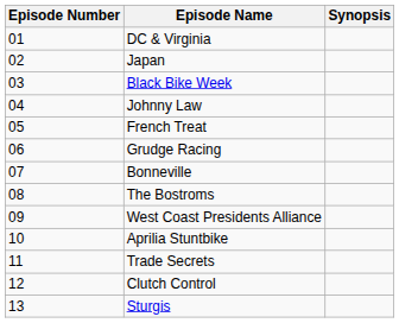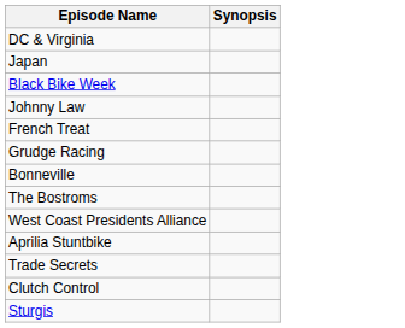 <table class="wikitable" border="1">
 <tr>
-<th>Episode Number</th>
 <th>Episode Name</th>
 <th>Synopsis</th>
 </tr>
 <tr>
-<td>01</td>
 <td>DC & Virginia</td>
 <td></td>
 </tr>
 <tr>
-<td>02</td>
 <td>Japan</td>
 <td></td>
 </tr>
 <tr>
-<td>03</td>
 <td><a href='#'>Black Bike Week</a></td>
 <td></td>
 </tr>
 <tr>
-<td>04</td>
 <td>Johnny Law</td>
 <td></td>
 </tr>
 <tr>
-<td>05</td>
 <td>French Treat</td>
 <td></td>
 </tr>
 <tr>
-<td>06</td>
 <td>Grudge Racing</td>
 <td></td>
 </tr>
 <tr>
-<td>07</td>
 <td>Bonneville</td>
 <td></td>
 </tr>
 <tr>
-<td>08</td>
 <td>The Bostroms</td>
 <td></td>
 </tr>
 <tr>
-<td>09</td>
 <td>West Coast Presidents Alliance</td>
 <td></td>
 </tr>
 <tr>
-<td>10</td>
 <td>Aprilia Stuntbike</td>
 <td></td>
 </tr>
 <tr>
-<td>11</td>
 <td>Trade Secrets</td>
 <td></td>
 </tr>
 <tr>
-<td>12</td>
 <td>Clutch Control</td>
 <td></td>
 </tr>
 <tr>
-<td>13</td>
 <td><a href='#'>Sturgis</a></td>
 <td></td>
 </tr>
 </table>
